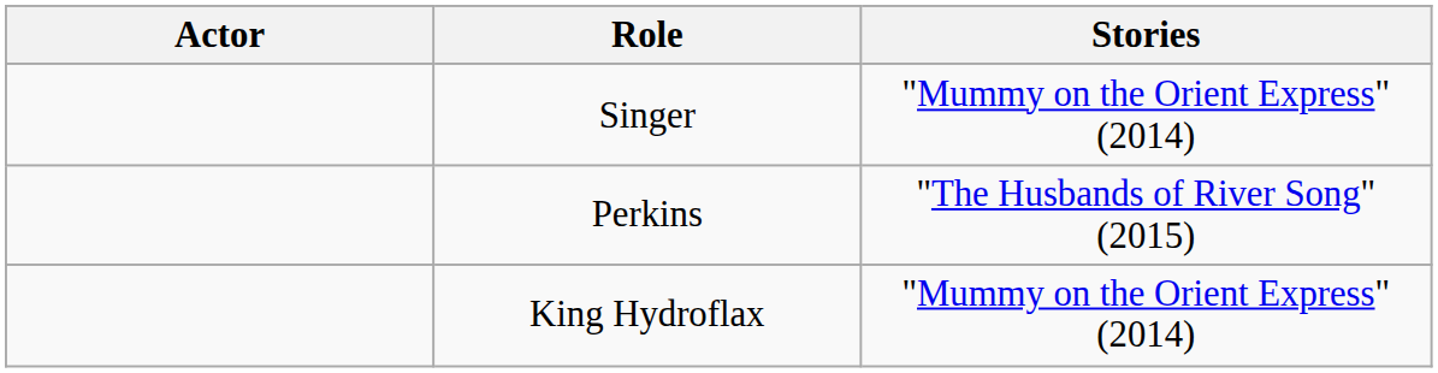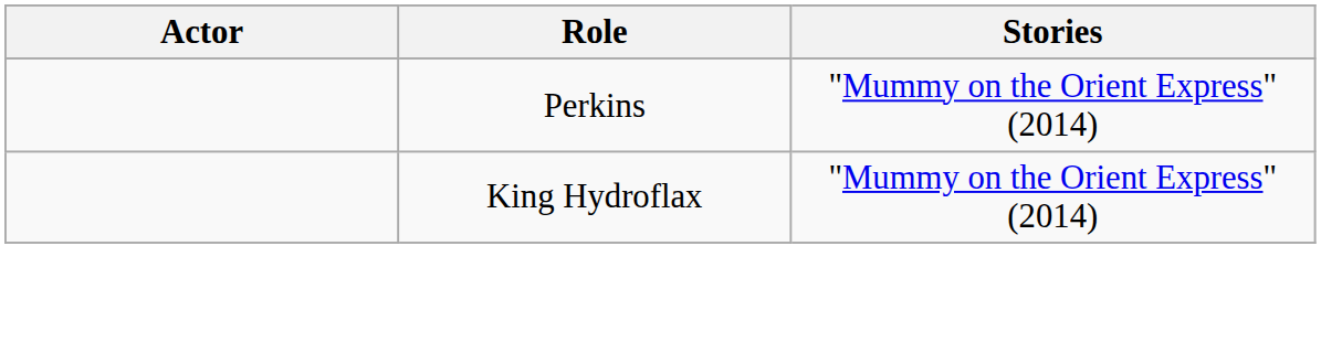 <table class="wikitable plainrowheaders sortable" style="text-align:center; width:99%;">
 <tr>
 <th style="width:30%;">Actor</th>
 <th scope="col" style="width:30%;">Role</th>
 <th scope="col" style="width:40%;">Stories</th>
 </tr>
 <tr>
 <td></td>
-<td>Singer</td>
+<td>Perkins</td>
 <td data-sort-value="249">"<a href='#'>Mummy on the Orient Express</a>" (2014)</td>
-</tr>
-<tr>
-<td></td>
-<td>Perkins</td>
-<td data-sort-value="263">"<a href='#'>The Husbands of River Song</a>" (2015)</td>
 </tr>
 <tr>
 <td></td>
 <td>King Hydroflax</td>
 <td data-sort-value="249">"<a href='#'>Mummy on the Orient Express</a>" (2014)</td>
 </tr>
 </table>
